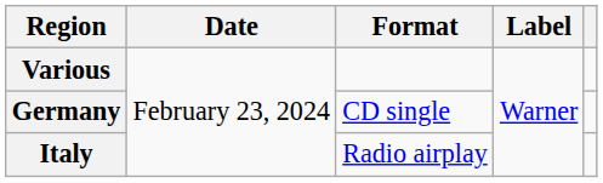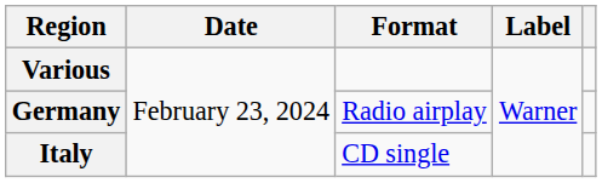 <table class="wikitable plainrowheaders">
 <tr>
 <th scope="col">Region</th>
 <th scope="col">Date</th>
 <th scope="col">Format</th>
 <th scope="col">Label</th>
 <th scope="col"></th>
 </tr>
 <tr>
 <th scope="row">Various</th>
 <td rowspan="3">February 23, 2024</td>
 <td></td>
 <td rowspan="3"><a href='#'>Warner</a></td>
 <td style="text-align:center"></td>
 </tr>
 <tr>
 <th scope="row">Germany</th>
-<td><a href='#'>CD single</a></td>
+<td><a href='#'>Radio airplay</a></td>
 <td style="text-align:center"></td>
 </tr>
 <tr>
 <th scope="row">Italy</th>
-<td><a href='#'>Radio airplay</a></td>
+<td><a href='#'>CD single</a></td>
 <td style="text-align:center"></td>
 </tr>
 </table>
